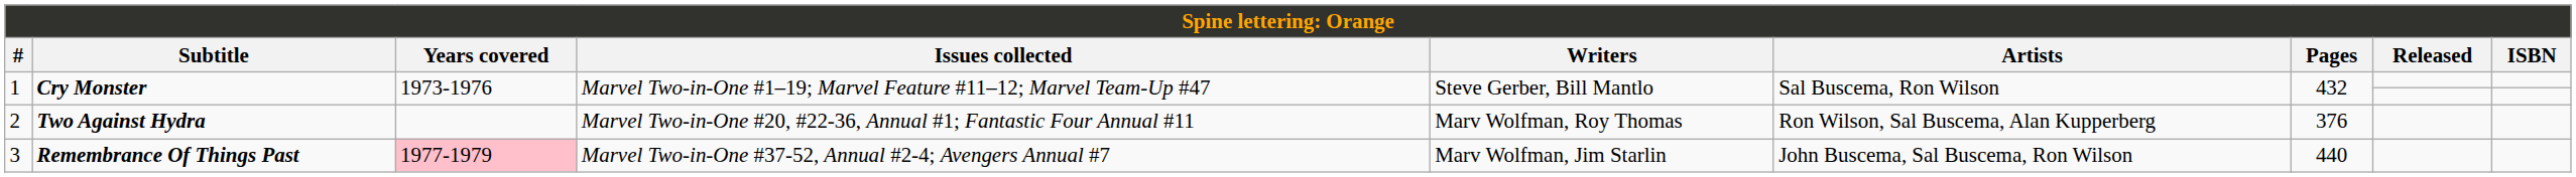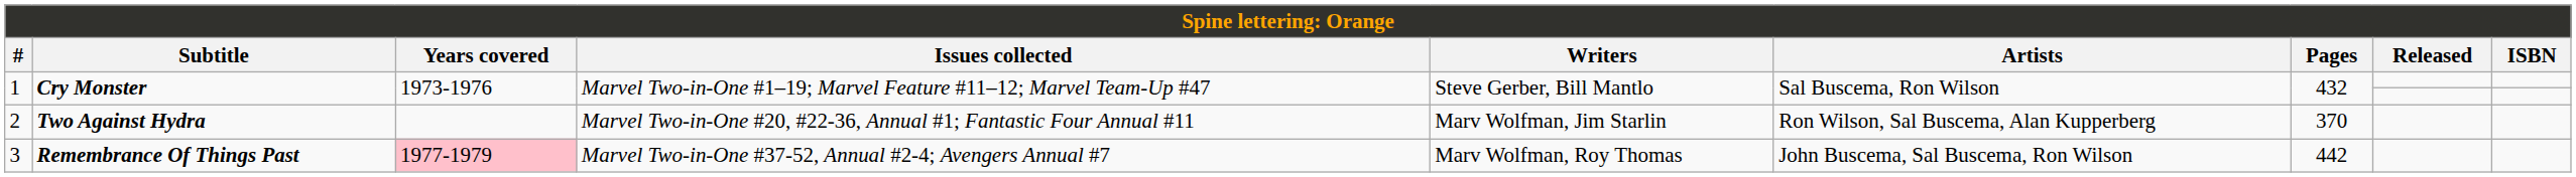 <table class="wikitable sortable" width=98%>
 <tr>
 <th colspan=9 style="background-color: #31312D; color: orange;">Spine lettering: Orange</th>
 </tr>
 <tr>
 <th class="unsortable">#</th>
 <th class="unsortable">Subtitle</th>
 <th>Years covered</th>
 <th class="unsortable">Issues collected</th>
 <th class="unsortable">Writers</th>
 <th class="unsortable">Artists</th>
 <th class="unsortable">Pages</th>
 <th>Released</th>
 <th class="unsortable">ISBN</th>
 </tr>
 <tr>
 <td rowspan=2>1</td>
 <td rowspan=2><strong><em>Cry Monster</em></strong></td>
 <td rowspan=2>1973-1976</td>
 <td rowspan=2><em>Marvel Two-in-One</em> #1–19; <em>Marvel Feature</em> #11–12; <em>Marvel Team-Up</em> #47</td>
 <td rowspan=2>Steve Gerber, Bill Mantlo</td>
 <td rowspan=2>Sal Buscema, Ron Wilson</td>
 <td style="text-align: center;" rowspan=2>432</td>
 <td></td>
 <td></td>
 </tr>
 <tr>
 <td></td>
 <td></td>
 </tr>
 <tr>
 <td>2</td>
 <td><strong><em>Two Against Hydra</em></strong></td>
 <td></td>
 <td><em>Marvel Two-in-One</em> #20, #22-36, <em>Annual</em> #1; <em>Fantastic Four Annual</em> #11</td>
-<td>Marv Wolfman, Roy Thomas</td>
+<td>Marv Wolfman, Jim Starlin</td>
 <td>Ron Wilson, Sal Buscema, Alan Kupperberg</td>
-<td style="text-align: center;">376</td>
+<td style="text-align: center;">370</td>
 <td></td>
 <td></td>
 </tr>
 <tr>
 <td>3</td>
 <td><strong><em>Remembrance Of Things Past</em></strong></td>
 <td style="background: pink;">1977-1979</td>
 <td><em>Marvel Two-in-One</em> #37-52, <em>Annual</em> #2-4; <em>Avengers Annual</em> #7</td>
-<td>Marv Wolfman, Jim Starlin</td>
+<td>Marv Wolfman, Roy Thomas</td>
 <td>John Buscema, Sal Buscema, Ron Wilson</td>
-<td style="text-align: center;">440</td>
+<td style="text-align: center;">442</td>
 <td></td>
 <td></td>
 </tr>
 </table>
